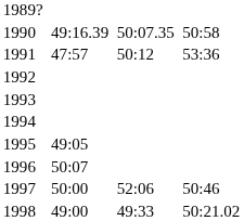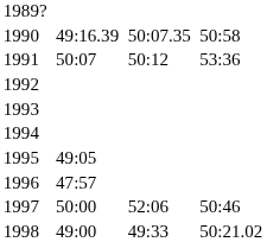 <table>
 <tr>
 <td>1989?</td>
 <td></td>
 <td></td>
 <td></td>
 <td></td>
 <td></td>
 <td></td>
 </tr>
 <tr>
 <td>1990</td>
 <td></td>
 <td>49:16.39</td>
 <td></td>
 <td>50:07.35</td>
 <td></td>
 <td>50:58</td>
 </tr>
 <tr>
 <td>1991</td>
 <td></td>
-<td>47:57</td>
+<td>50:07</td>
 <td></td>
 <td>50:12</td>
 <td></td>
 <td>53:36</td>
 </tr>
 <tr>
 <td>1992</td>
 <td></td>
 <td></td>
 <td></td>
 <td></td>
 <td></td>
 <td></td>
 </tr>
 <tr>
 <td>1993</td>
 <td></td>
 <td></td>
 <td></td>
 <td></td>
 <td></td>
 <td></td>
 </tr>
 <tr>
 <td>1994</td>
 <td></td>
 <td></td>
 <td></td>
 <td></td>
 <td></td>
 <td></td>
 </tr>
 <tr>
 <td>1995</td>
 <td></td>
 <td>49:05</td>
 <td></td>
 <td></td>
 <td></td>
 <td></td>
 </tr>
 <tr>
 <td>1996</td>
 <td></td>
-<td>50:07</td>
+<td>47:57</td>
 <td></td>
 <td></td>
 <td></td>
 <td></td>
 </tr>
 <tr>
 <td>1997</td>
 <td></td>
 <td>50:00</td>
 <td></td>
 <td>52:06</td>
 <td></td>
 <td>50:46</td>
 </tr>
 <tr>
 <td>1998</td>
 <td></td>
 <td>49:00</td>
 <td></td>
 <td>49:33</td>
 <td></td>
 <td>50:21.02</td>
 </tr>
 </table>
